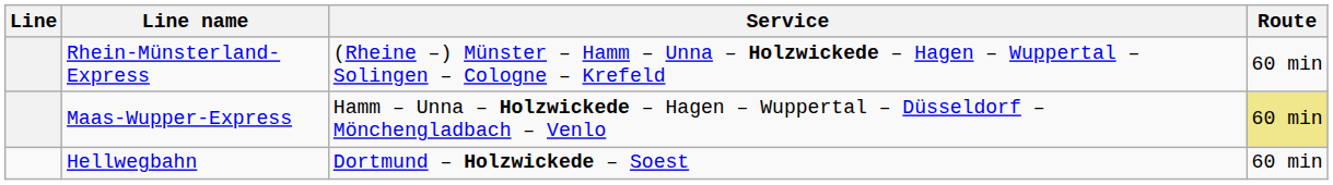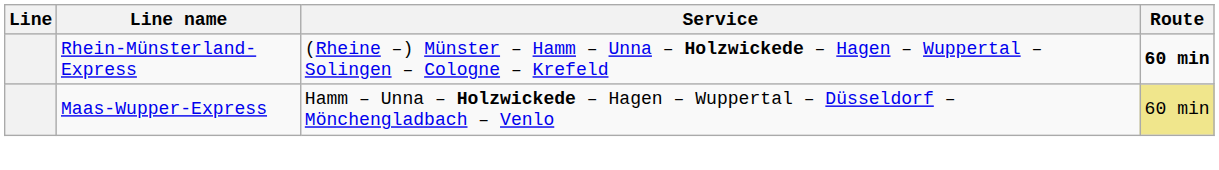 <table class="wikitable">
 <tr>
 <th>Line</th>
 <th>Line name</th>
 <th>Service</th>
 <th>Route</th>
 </tr>
 <tr>
 <th></th>
 <td><a href='#'>Rhein-Münsterland-Express</a></td>
 <td>(<a href='#'>Rheine</a> –) <a href='#'>Münster</a> – <a href='#'>Hamm</a> – <a href='#'>Unna</a> – <strong>Holzwickede</strong> – <a href='#'>Hagen</a> – <a href='#'>Wuppertal</a> – <a href='#'>Solingen</a> – <a href='#'>Cologne</a> – <a href='#'>Krefeld</a></td>
-<td>60 min</td>
+<td><strong>60 min</strong></td>
 </tr>
 <tr>
 <th></th>
 <td><a href='#'>Maas-Wupper-Express</a></td>
 <td>Hamm – Unna – <strong>Holzwickede</strong> – Hagen – Wuppertal – <a href='#'>Düsseldorf</a> – <a href='#'>Mönchengladbach</a> – <a href='#'>Venlo</a></td>
 <td style="background: khaki;">60 min</td>
 </tr>
-<tr>
-<td></td>
-<td><a href='#'>Hellwegbahn</a></td>
-<td><a href='#'>Dortmund</a> – <strong>Holzwickede</strong> – <a href='#'>Soest</a></td>
-<td>60 min</td>
-</tr>
 </table>
